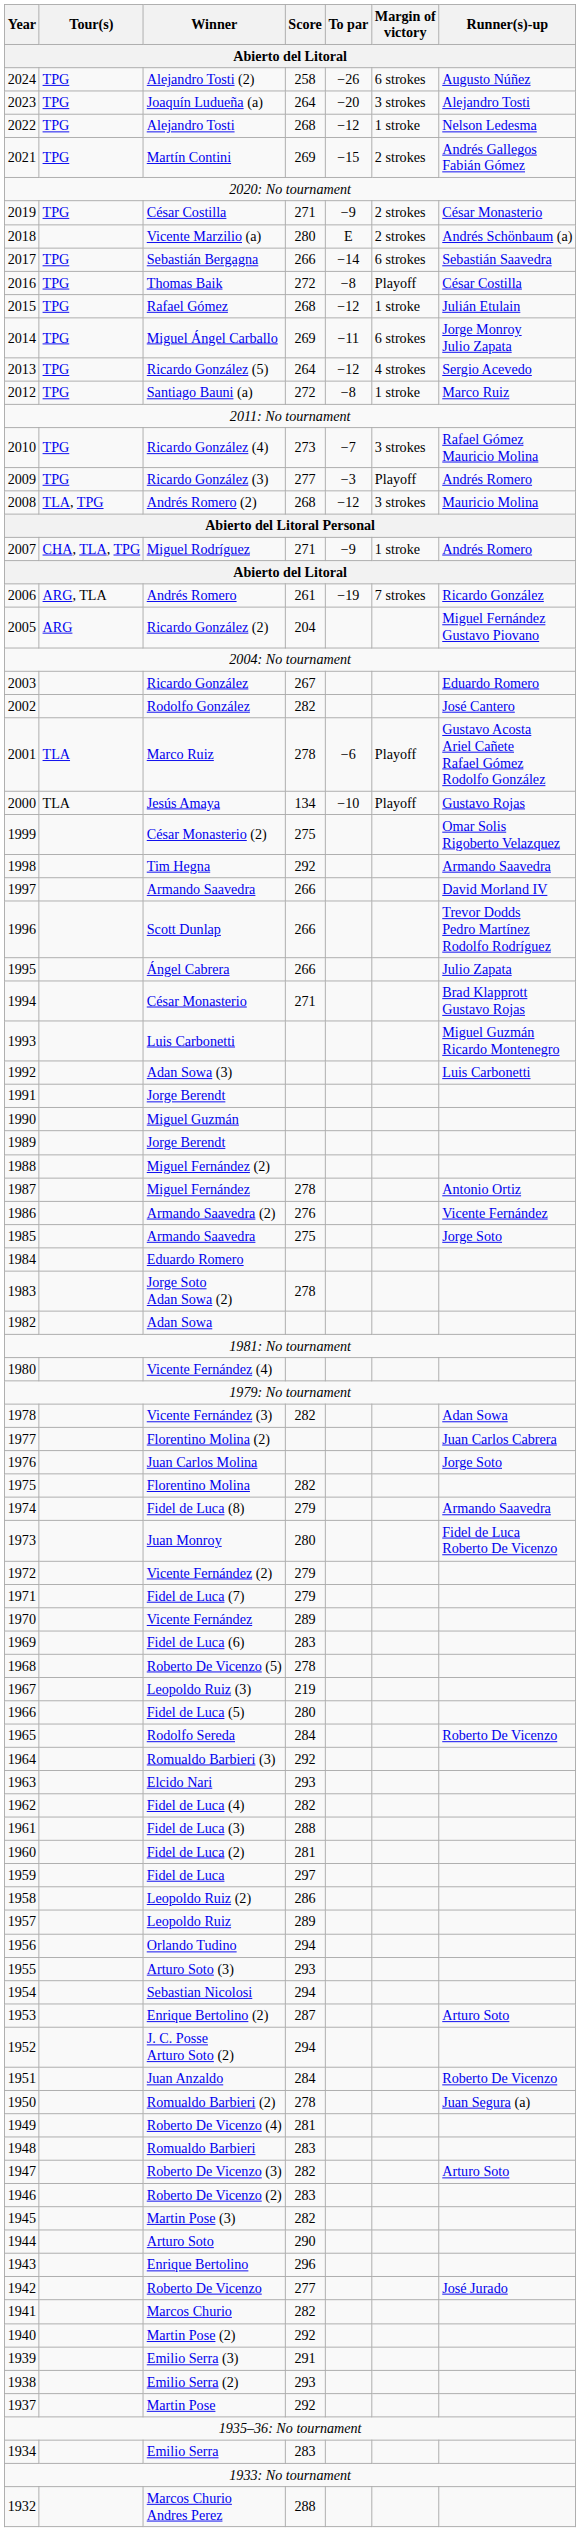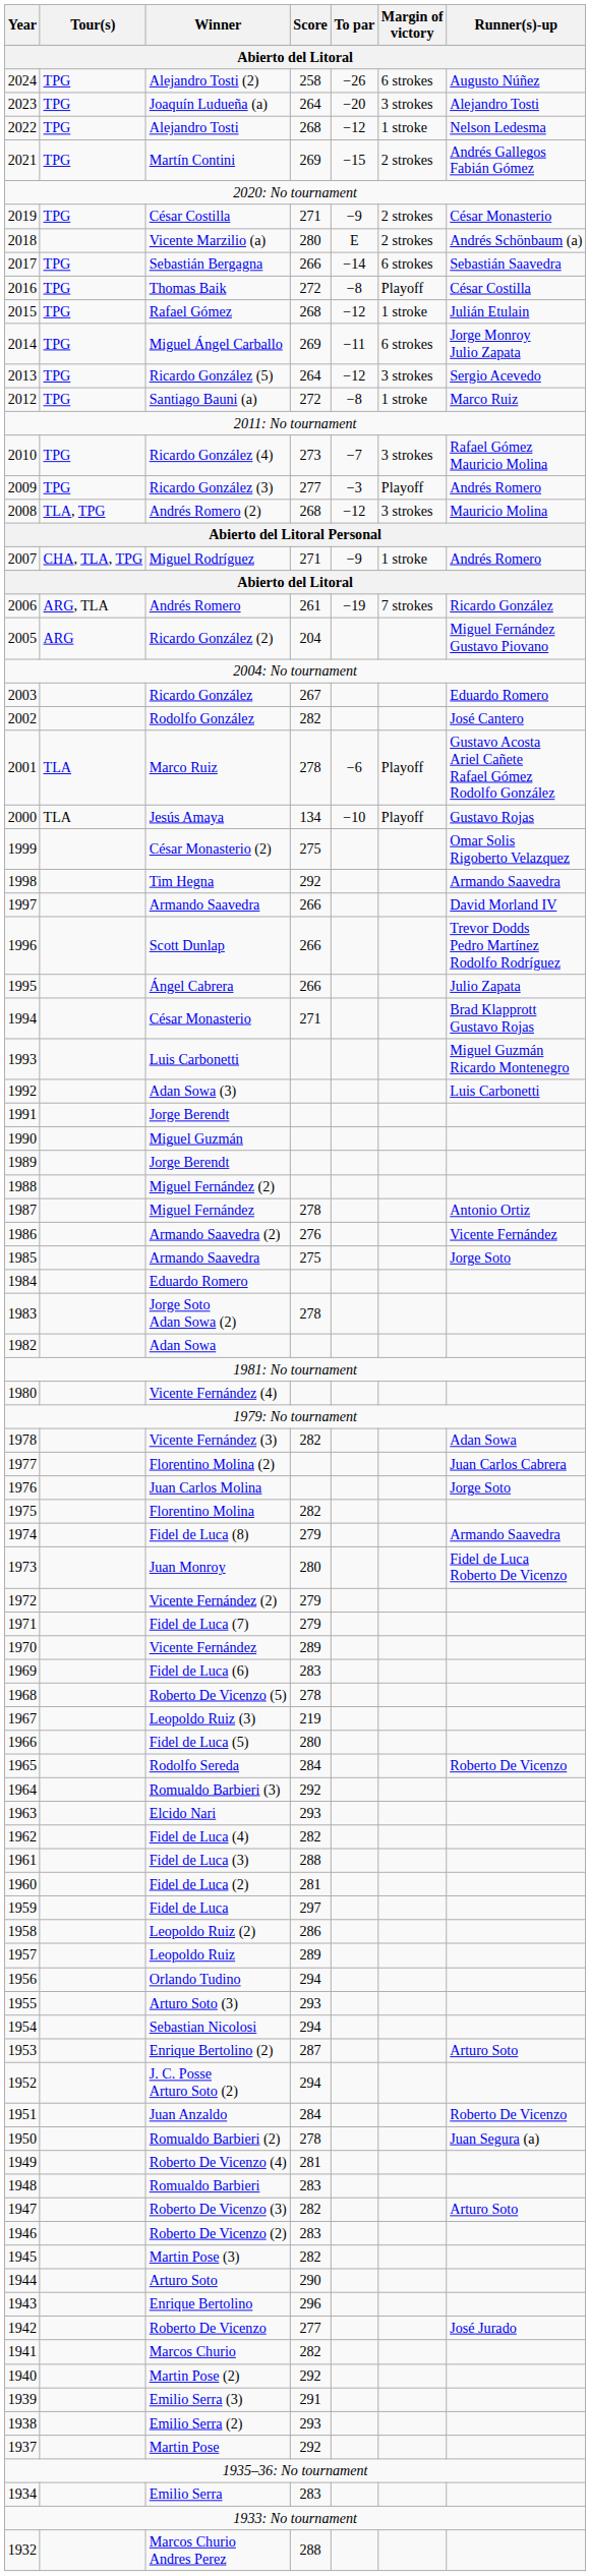 <table class="wikitable" style="font-size:95%">
 <tr>
 <th>Year</th>
 <th>Tour(s)</th>
 <th>Winner</th>
 <th>Score</th>
 <th>To par</th>
 <th>Margin of<br>victory</th>
 <th>Runner(s)-up</th>
 </tr>
 <tr>
 <th colspan=9>Abierto del Litoral</th>
 </tr>
 <tr>
 <td>2024</td>
 <td><a href='#'>TPG</a></td>
 <td> <a href='#'>Alejandro Tosti</a> (2)</td>
 <td align=center>258</td>
 <td align=center>−26</td>
 <td>6 strokes</td>
 <td> <a href='#'>Augusto Núñez</a></td>
 </tr>
 <tr>
 <td>2023</td>
 <td><a href='#'>TPG</a></td>
 <td> <a href='#'>Joaquín Ludueña</a> (a)</td>
 <td align=center>264</td>
 <td align=center>−20</td>
 <td>3 strokes</td>
 <td> <a href='#'>Alejandro Tosti</a></td>
 </tr>
 <tr>
 <td>2022</td>
 <td><a href='#'>TPG</a></td>
 <td> <a href='#'>Alejandro Tosti</a></td>
 <td align=center>268</td>
 <td align=center>−12</td>
 <td>1 stroke</td>
 <td> <a href='#'>Nelson Ledesma</a></td>
 </tr>
 <tr>
 <td>2021</td>
 <td><a href='#'>TPG</a></td>
 <td> <a href='#'>Martín Contini</a></td>
 <td align=center>269</td>
 <td align=center>−15</td>
 <td>2 strokes</td>
 <td> <a href='#'>Andrés Gallegos</a><br> <a href='#'>Fabián Gómez</a></td>
 </tr>
 <tr>
 <td colspan=7 align=center><em>2020: No tournament</em></td>
 </tr>
 <tr>
 <td>2019</td>
 <td><a href='#'>TPG</a></td>
 <td> <a href='#'>César Costilla</a></td>
 <td align=center>271</td>
 <td align=center>−9</td>
 <td>2 strokes</td>
 <td> <a href='#'>César Monasterio</a></td>
 </tr>
 <tr>
 <td>2018</td>
 <td></td>
 <td> <a href='#'>Vicente Marzilio</a> (a)</td>
 <td align=center>280</td>
 <td align=center>E</td>
 <td>2 strokes</td>
 <td> <a href='#'>Andrés Schönbaum</a> (a)</td>
 </tr>
 <tr>
 <td>2017</td>
 <td><a href='#'>TPG</a></td>
 <td> <a href='#'>Sebastián Bergagna</a></td>
 <td align=center>266</td>
 <td align=center>−14</td>
 <td>6 strokes</td>
 <td> <a href='#'>Sebastián Saavedra</a></td>
 </tr>
 <tr>
 <td>2016</td>
 <td><a href='#'>TPG</a></td>
 <td> <a href='#'>Thomas Baik</a></td>
 <td align=center>272</td>
 <td align=center>−8</td>
 <td>Playoff</td>
 <td> <a href='#'>César Costilla</a></td>
 </tr>
 <tr>
 <td>2015</td>
 <td><a href='#'>TPG</a></td>
 <td> <a href='#'>Rafael Gómez</a></td>
 <td align=center>268</td>
 <td align=center>−12</td>
 <td>1 stroke</td>
 <td> <a href='#'>Julián Etulain</a></td>
 </tr>
 <tr>
 <td>2014</td>
 <td><a href='#'>TPG</a></td>
 <td> <a href='#'>Miguel Ángel Carballo</a></td>
 <td align=center>269</td>
 <td align=center>−11</td>
 <td>6 strokes</td>
 <td> <a href='#'>Jorge Monroy</a><br> <a href='#'>Julio Zapata</a></td>
 </tr>
 <tr>
 <td>2013</td>
 <td><a href='#'>TPG</a></td>
 <td> <a href='#'>Ricardo González</a> (5)</td>
 <td align=center>264</td>
 <td align=center>−12</td>
-<td>4 strokes</td>
+<td>3 strokes</td>
 <td> <a href='#'>Sergio Acevedo</a></td>
 </tr>
 <tr>
 <td>2012</td>
 <td><a href='#'>TPG</a></td>
 <td> <a href='#'>Santiago Bauni</a> (a)</td>
 <td align=center>272</td>
 <td align=center>−8</td>
 <td>1 stroke</td>
 <td> <a href='#'>Marco Ruiz</a></td>
 </tr>
 <tr>
 <td colspan=7 align=center><em>2011: No tournament</em></td>
 </tr>
 <tr>
 <td>2010</td>
 <td><a href='#'>TPG</a></td>
 <td> <a href='#'>Ricardo González</a> (4)</td>
 <td align=center>273</td>
 <td align=center>−7</td>
 <td>3 strokes</td>
 <td> <a href='#'>Rafael Gómez</a><br> <a href='#'>Mauricio Molina</a></td>
 </tr>
 <tr>
 <td>2009</td>
 <td><a href='#'>TPG</a></td>
 <td> <a href='#'>Ricardo González</a> (3)</td>
 <td align=center>277</td>
 <td align=center>−3</td>
 <td>Playoff</td>
 <td> <a href='#'>Andrés Romero</a></td>
 </tr>
 <tr>
 <td>2008</td>
 <td><a href='#'>TLA</a>, <a href='#'>TPG</a></td>
 <td> <a href='#'>Andrés Romero</a> (2)</td>
 <td align=center>268</td>
 <td align=center>−12</td>
 <td>3 strokes</td>
 <td> <a href='#'>Mauricio Molina</a></td>
 </tr>
 <tr>
 <th colspan=9>Abierto del Litoral Personal</th>
 </tr>
 <tr>
 <td>2007</td>
 <td><a href='#'>CHA</a>, <a href='#'>TLA</a>, <a href='#'>TPG</a></td>
 <td> <a href='#'>Miguel Rodríguez</a></td>
 <td align=center>271</td>
 <td align=center>−9</td>
 <td>1 stroke</td>
 <td> <a href='#'>Andrés Romero</a></td>
 </tr>
 <tr>
 <th colspan=9>Abierto del Litoral</th>
 </tr>
 <tr>
 <td>2006</td>
 <td><a href='#'>ARG</a>, TLA</td>
 <td> <a href='#'>Andrés Romero</a></td>
 <td align=center>261</td>
 <td align=center>−19</td>
 <td>7 strokes</td>
 <td> <a href='#'>Ricardo González</a></td>
 </tr>
 <tr>
 <td>2005</td>
 <td><a href='#'>ARG</a></td>
 <td> <a href='#'>Ricardo González</a> (2)</td>
 <td align=center>204</td>
 <td align=center></td>
 <td></td>
 <td> <a href='#'>Miguel Fernández</a><br> <a href='#'>Gustavo Piovano</a></td>
 </tr>
 <tr>
 <td colspan=7 align=center><em>2004: No tournament</em></td>
 </tr>
 <tr>
 <td>2003</td>
 <td></td>
 <td> <a href='#'>Ricardo González</a></td>
 <td align=center>267</td>
 <td align=center></td>
 <td></td>
 <td> <a href='#'>Eduardo Romero</a></td>
 </tr>
 <tr>
 <td>2002</td>
 <td></td>
 <td> <a href='#'>Rodolfo González</a></td>
 <td align=center>282</td>
 <td align=center></td>
 <td></td>
 <td> <a href='#'>José Cantero</a></td>
 </tr>
 <tr>
 <td>2001</td>
 <td><a href='#'>TLA</a></td>
 <td> <a href='#'>Marco Ruiz</a></td>
 <td align=center>278</td>
 <td align=center>−6</td>
 <td>Playoff</td>
 <td> <a href='#'>Gustavo Acosta</a><br> <a href='#'>Ariel Cañete</a><br> <a href='#'>Rafael Gómez</a><br> <a href='#'>Rodolfo González</a></td>
 </tr>
 <tr>
 <td>2000</td>
 <td>TLA</td>
 <td> <a href='#'>Jesús Amaya</a></td>
 <td align=center>134</td>
 <td align=center>−10</td>
 <td>Playoff</td>
 <td> <a href='#'>Gustavo Rojas</a></td>
 </tr>
 <tr>
 <td>1999</td>
 <td></td>
 <td> <a href='#'>César Monasterio</a> (2)</td>
 <td align=center>275</td>
 <td align=center></td>
 <td></td>
 <td> <a href='#'>Omar Solis</a><br> <a href='#'>Rigoberto Velazquez</a></td>
 </tr>
 <tr>
 <td>1998</td>
 <td></td>
 <td> <a href='#'>Tim Hegna</a></td>
 <td align=center>292</td>
 <td align=center></td>
 <td></td>
 <td> <a href='#'>Armando Saavedra</a></td>
 </tr>
 <tr>
 <td>1997</td>
 <td></td>
 <td> <a href='#'>Armando Saavedra</a></td>
 <td align=center>266</td>
 <td align=center></td>
 <td></td>
 <td> <a href='#'>David Morland IV</a></td>
 </tr>
 <tr>
 <td>1996</td>
 <td></td>
 <td> <a href='#'>Scott Dunlap</a></td>
 <td align=center>266</td>
 <td align=center></td>
 <td></td>
 <td> <a href='#'>Trevor Dodds</a><br> <a href='#'>Pedro Martínez</a><br> <a href='#'>Rodolfo Rodríguez</a></td>
 </tr>
 <tr>
 <td>1995</td>
 <td></td>
 <td> <a href='#'>Ángel Cabrera</a></td>
 <td align=center>266</td>
 <td align=center></td>
 <td></td>
 <td> <a href='#'>Julio Zapata</a></td>
 </tr>
 <tr>
 <td>1994</td>
 <td></td>
 <td> <a href='#'>César Monasterio</a></td>
 <td align=center>271</td>
 <td align=center></td>
 <td></td>
 <td> <a href='#'>Brad Klapprott</a><br> <a href='#'>Gustavo Rojas</a></td>
 </tr>
 <tr>
 <td>1993</td>
 <td></td>
 <td> <a href='#'>Luis Carbonetti</a></td>
 <td align=center></td>
 <td align=center></td>
 <td></td>
 <td> <a href='#'>Miguel Guzmán</a><br> <a href='#'>Ricardo Montenegro</a></td>
 </tr>
 <tr>
 <td>1992</td>
 <td></td>
 <td> <a href='#'>Adan Sowa</a> (3)</td>
 <td align=center></td>
 <td align=center></td>
 <td></td>
 <td> <a href='#'>Luis Carbonetti</a></td>
 </tr>
 <tr>
 <td>1991</td>
 <td></td>
 <td> <a href='#'>Jorge Berendt</a></td>
 <td align=center></td>
 <td align=center></td>
 <td></td>
 <td></td>
 </tr>
 <tr>
 <td>1990</td>
 <td></td>
 <td> <a href='#'>Miguel Guzmán</a></td>
 <td align=center></td>
 <td align=center></td>
 <td></td>
 <td></td>
 </tr>
 <tr>
 <td>1989</td>
 <td></td>
 <td> <a href='#'>Jorge Berendt</a></td>
 <td align=center></td>
 <td align=center></td>
 <td></td>
 <td></td>
 </tr>
 <tr>
 <td>1988</td>
 <td></td>
 <td> <a href='#'>Miguel Fernández</a> (2)</td>
 <td align=center></td>
 <td align=center></td>
 <td></td>
 <td></td>
 </tr>
 <tr>
 <td>1987</td>
 <td></td>
 <td> <a href='#'>Miguel Fernández</a></td>
 <td align=center>278</td>
 <td align=center></td>
 <td></td>
 <td> <a href='#'>Antonio Ortiz</a></td>
 </tr>
 <tr>
 <td>1986</td>
 <td></td>
 <td> <a href='#'>Armando Saavedra</a> (2)</td>
 <td align=center>276</td>
 <td align=center></td>
 <td></td>
 <td> <a href='#'>Vicente Fernández</a></td>
 </tr>
 <tr>
 <td>1985</td>
 <td></td>
 <td> <a href='#'>Armando Saavedra</a></td>
 <td align=center>275</td>
 <td align=center></td>
 <td></td>
 <td> <a href='#'>Jorge Soto</a></td>
 </tr>
 <tr>
 <td>1984</td>
 <td></td>
 <td> <a href='#'>Eduardo Romero</a></td>
 <td align=center></td>
 <td align=center></td>
 <td></td>
 <td></td>
 </tr>
 <tr>
 <td>1983</td>
 <td></td>
 <td> <a href='#'>Jorge Soto</a><br> <a href='#'>Adan Sowa</a> (2)</td>
 <td align=center>278</td>
 <td align=center></td>
 <td></td>
 <td></td>
 </tr>
 <tr>
 <td>1982</td>
 <td></td>
 <td> <a href='#'>Adan Sowa</a></td>
 <td align=center></td>
 <td align=center></td>
 <td></td>
 <td></td>
 </tr>
 <tr>
 <td colspan=7 align=center><em>1981: No tournament</em></td>
 </tr>
 <tr>
 <td>1980</td>
 <td></td>
 <td> <a href='#'>Vicente Fernández</a> (4)</td>
 <td align=center></td>
 <td align=center></td>
 <td></td>
 <td></td>
 </tr>
 <tr>
 <td colspan=7 align=center><em>1979: No tournament</em></td>
 </tr>
 <tr>
 <td>1978</td>
 <td></td>
 <td> <a href='#'>Vicente Fernández</a> (3)</td>
 <td align=center>282</td>
 <td align=center></td>
 <td></td>
 <td> <a href='#'>Adan Sowa</a></td>
 </tr>
 <tr>
 <td>1977</td>
 <td></td>
 <td> <a href='#'>Florentino Molina</a> (2)</td>
 <td align=center></td>
 <td align=center></td>
 <td></td>
 <td> <a href='#'>Juan Carlos Cabrera</a></td>
 </tr>
 <tr>
 <td>1976</td>
 <td></td>
 <td> <a href='#'>Juan Carlos Molina</a></td>
 <td align=center></td>
 <td align=center></td>
 <td></td>
 <td> <a href='#'>Jorge Soto</a></td>
 </tr>
 <tr>
 <td>1975</td>
 <td></td>
 <td> <a href='#'>Florentino Molina</a></td>
 <td align=center>282</td>
 <td align=center></td>
 <td></td>
 <td></td>
 </tr>
 <tr>
 <td>1974</td>
 <td></td>
 <td> <a href='#'>Fidel de Luca</a> (8)</td>
 <td align=center>279</td>
 <td align=center></td>
 <td></td>
 <td> <a href='#'>Armando Saavedra</a></td>
 </tr>
 <tr>
 <td>1973</td>
 <td></td>
 <td> <a href='#'>Juan Monroy</a></td>
 <td align=center>280</td>
 <td align=center></td>
 <td></td>
 <td> <a href='#'>Fidel de Luca</a><br> <a href='#'>Roberto De Vicenzo</a></td>
 </tr>
 <tr>
 <td>1972</td>
 <td></td>
 <td> <a href='#'>Vicente Fernández</a> (2)</td>
 <td align=center>279</td>
 <td align=center></td>
 <td></td>
 <td></td>
 </tr>
 <tr>
 <td>1971</td>
 <td></td>
 <td> <a href='#'>Fidel de Luca</a> (7)</td>
 <td align=center>279</td>
 <td align=center></td>
 <td></td>
 <td></td>
 </tr>
 <tr>
 <td>1970</td>
 <td></td>
 <td> <a href='#'>Vicente Fernández</a></td>
 <td align=center>289</td>
 <td align=center></td>
 <td></td>
 <td></td>
 </tr>
 <tr>
 <td>1969</td>
 <td></td>
 <td> <a href='#'>Fidel de Luca</a> (6)</td>
 <td align=center>283</td>
 <td align=center></td>
 <td></td>
 <td></td>
 </tr>
 <tr>
 <td>1968</td>
 <td></td>
 <td> <a href='#'>Roberto De Vicenzo</a> (5)</td>
 <td align=center>278</td>
 <td align=center></td>
 <td></td>
 <td></td>
 </tr>
 <tr>
 <td>1967</td>
 <td></td>
 <td> <a href='#'>Leopoldo Ruiz</a> (3)</td>
 <td align=center>219</td>
 <td align=center></td>
 <td></td>
 <td></td>
 </tr>
 <tr>
 <td>1966</td>
 <td></td>
 <td> <a href='#'>Fidel de Luca</a> (5)</td>
 <td align=center>280</td>
 <td align=center></td>
 <td></td>
 <td></td>
 </tr>
 <tr>
 <td>1965</td>
 <td></td>
 <td> <a href='#'>Rodolfo Sereda</a></td>
 <td align=center>284</td>
 <td align=center></td>
 <td></td>
 <td> <a href='#'>Roberto De Vicenzo</a></td>
 </tr>
 <tr>
 <td>1964</td>
 <td></td>
 <td> <a href='#'>Romualdo Barbieri</a> (3)</td>
 <td align=center>292</td>
 <td align=center></td>
 <td></td>
 <td></td>
 </tr>
 <tr>
 <td>1963</td>
 <td></td>
 <td> <a href='#'>Elcido Nari</a></td>
 <td align=center>293</td>
 <td align=center></td>
 <td></td>
 <td></td>
 </tr>
 <tr>
 <td>1962</td>
 <td></td>
 <td> <a href='#'>Fidel de Luca</a> (4)</td>
 <td align=center>282</td>
 <td align=center></td>
 <td></td>
 <td></td>
 </tr>
 <tr>
 <td>1961</td>
 <td></td>
 <td> <a href='#'>Fidel de Luca</a> (3)</td>
 <td align=center>288</td>
 <td align=center></td>
 <td></td>
 <td></td>
 </tr>
 <tr>
 <td>1960</td>
 <td></td>
 <td> <a href='#'>Fidel de Luca</a> (2)</td>
 <td align=center>281</td>
 <td align=center></td>
 <td></td>
 <td></td>
 </tr>
 <tr>
 <td>1959</td>
 <td></td>
 <td> <a href='#'>Fidel de Luca</a></td>
 <td align=center>297</td>
 <td align=center></td>
 <td></td>
 <td></td>
 </tr>
 <tr>
 <td>1958</td>
 <td></td>
 <td> <a href='#'>Leopoldo Ruiz</a> (2)</td>
 <td align=center>286</td>
 <td align=center></td>
 <td></td>
 <td></td>
 </tr>
 <tr>
 <td>1957</td>
 <td></td>
 <td> <a href='#'>Leopoldo Ruiz</a></td>
 <td align=center>289</td>
 <td align=center></td>
 <td></td>
 <td></td>
 </tr>
 <tr>
 <td>1956</td>
 <td></td>
 <td> <a href='#'>Orlando Tudino</a></td>
 <td align=center>294</td>
 <td align=center></td>
 <td></td>
 <td></td>
 </tr>
 <tr>
 <td>1955</td>
 <td></td>
 <td> <a href='#'>Arturo Soto</a> (3)</td>
 <td align=center>293</td>
 <td align=center></td>
 <td></td>
 <td></td>
 </tr>
 <tr>
 <td>1954</td>
 <td></td>
 <td> <a href='#'>Sebastian Nicolosi</a></td>
 <td align=center>294</td>
 <td align=center></td>
 <td></td>
 <td></td>
 </tr>
 <tr>
 <td>1953</td>
 <td></td>
 <td> <a href='#'>Enrique Bertolino</a> (2)</td>
 <td align=center>287</td>
 <td align=center></td>
 <td></td>
 <td> <a href='#'>Arturo Soto</a></td>
 </tr>
 <tr>
 <td>1952</td>
 <td></td>
 <td> <a href='#'>J. C. Posse</a><br> <a href='#'>Arturo Soto</a> (2)</td>
 <td align=center>294</td>
 <td align=center></td>
 <td></td>
 <td></td>
 </tr>
 <tr>
 <td>1951</td>
 <td></td>
 <td> <a href='#'>Juan Anzaldo</a></td>
 <td align=center>284</td>
 <td align=center></td>
 <td></td>
 <td> <a href='#'>Roberto De Vicenzo</a></td>
 </tr>
 <tr>
 <td>1950</td>
 <td></td>
 <td> <a href='#'>Romualdo Barbieri</a> (2)</td>
 <td align=center>278</td>
 <td align=center></td>
 <td></td>
 <td> <a href='#'>Juan Segura</a> (a)</td>
 </tr>
 <tr>
 <td>1949</td>
 <td></td>
 <td> <a href='#'>Roberto De Vicenzo</a> (4)</td>
 <td align=center>281</td>
 <td align=center></td>
 <td></td>
 <td></td>
 </tr>
 <tr>
 <td>1948</td>
 <td></td>
 <td> <a href='#'>Romualdo Barbieri</a></td>
 <td align=center>283</td>
 <td align=center></td>
 <td></td>
 <td></td>
 </tr>
 <tr>
 <td>1947</td>
 <td></td>
 <td> <a href='#'>Roberto De Vicenzo</a> (3)</td>
 <td align=center>282</td>
 <td align=center></td>
 <td></td>
 <td> <a href='#'>Arturo Soto</a></td>
 </tr>
 <tr>
 <td>1946</td>
 <td></td>
 <td> <a href='#'>Roberto De Vicenzo</a> (2)</td>
 <td align=center>283</td>
 <td align=center></td>
 <td></td>
 <td></td>
 </tr>
 <tr>
 <td>1945</td>
 <td></td>
 <td> <a href='#'>Martin Pose</a> (3)</td>
 <td align=center>282</td>
 <td align=center></td>
 <td></td>
 <td></td>
 </tr>
 <tr>
 <td>1944</td>
 <td></td>
 <td> <a href='#'>Arturo Soto</a></td>
 <td align=center>290</td>
 <td align=center></td>
 <td></td>
 <td></td>
 </tr>
 <tr>
 <td>1943</td>
 <td></td>
 <td> <a href='#'>Enrique Bertolino</a></td>
 <td align=center>296</td>
 <td align=center></td>
 <td></td>
 <td></td>
 </tr>
 <tr>
 <td>1942</td>
 <td></td>
 <td> <a href='#'>Roberto De Vicenzo</a></td>
 <td align=center>277</td>
 <td align=center></td>
 <td></td>
 <td> <a href='#'>José Jurado</a></td>
 </tr>
 <tr>
 <td>1941</td>
 <td></td>
 <td> <a href='#'>Marcos Churio</a></td>
 <td align=center>282</td>
 <td align=center></td>
 <td></td>
 <td></td>
 </tr>
 <tr>
 <td>1940</td>
 <td></td>
 <td> <a href='#'>Martin Pose</a> (2)</td>
 <td align=center>292</td>
 <td align=center></td>
 <td></td>
 <td></td>
 </tr>
 <tr>
 <td>1939</td>
 <td></td>
 <td> <a href='#'>Emilio Serra</a> (3)</td>
 <td align=center>291</td>
 <td align=center></td>
 <td></td>
 <td></td>
 </tr>
 <tr>
 <td>1938</td>
 <td></td>
 <td> <a href='#'>Emilio Serra</a> (2)</td>
 <td align=center>293</td>
 <td align=center></td>
 <td></td>
 <td></td>
 </tr>
 <tr>
 <td>1937</td>
 <td></td>
 <td> <a href='#'>Martin Pose</a></td>
 <td align=center>292</td>
 <td align=center></td>
 <td></td>
 <td></td>
 </tr>
 <tr>
 <td colspan=7 align=center><em>1935–36: No tournament</em></td>
 </tr>
 <tr>
 <td>1934</td>
 <td></td>
 <td> <a href='#'>Emilio Serra</a></td>
 <td align=center>283</td>
 <td align=center></td>
 <td></td>
 <td></td>
 </tr>
 <tr>
 <td colspan=7 align=center><em>1933: No tournament</em></td>
 </tr>
 <tr>
 <td>1932</td>
 <td></td>
 <td> <a href='#'>Marcos Churio</a><br> <a href='#'>Andres Perez</a></td>
 <td align=center>288</td>
 <td align=center></td>
 <td></td>
 <td></td>
 </tr>
 </table>
